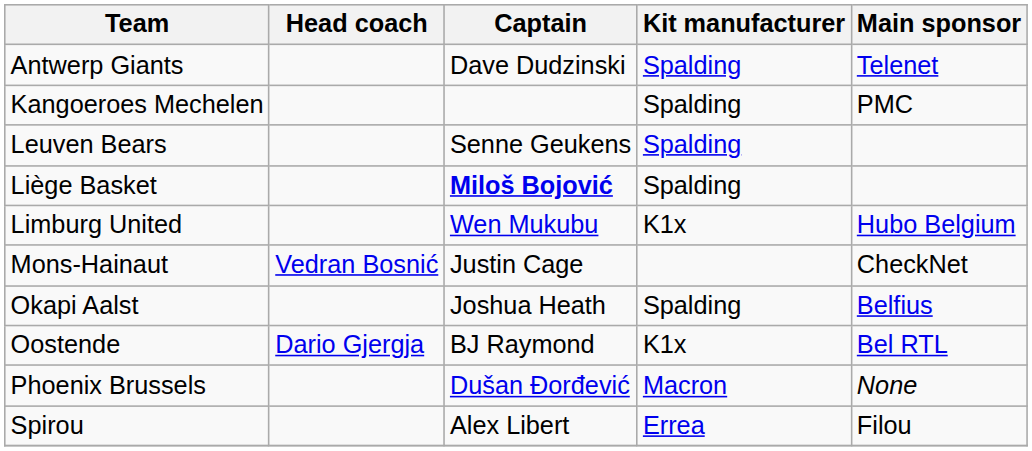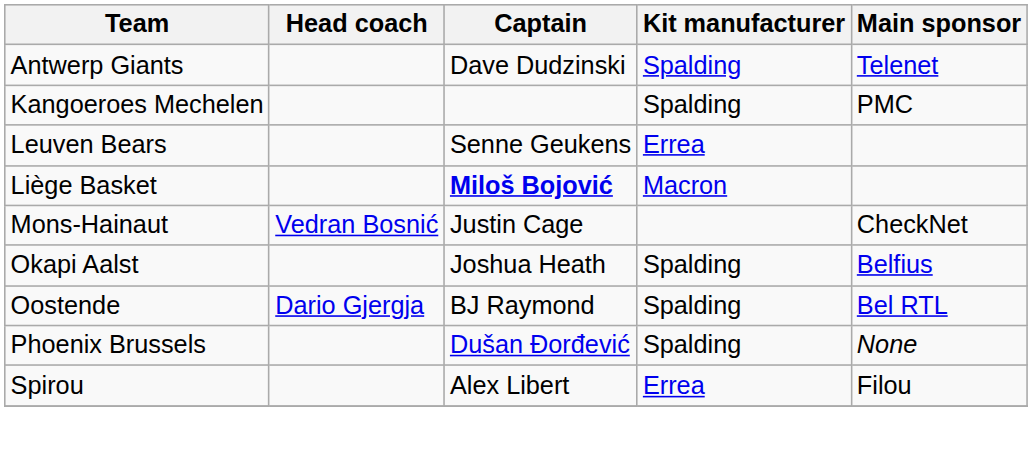 <table class="wikitable sortable">
 <tr>
 <th>Team</th>
 <th>Head coach</th>
 <th>Captain</th>
 <th>Kit manufacturer</th>
 <th>Main sponsor</th>
 </tr>
 <tr>
 <td>Antwerp Giants</td>
 <td> </td>
 <td> Dave Dudzinski</td>
 <td><a href='#'> Spalding</a></td>
 <td><a href='#'>Telenet</a></td>
 </tr>
 <tr>
 <td>Kangoeroes Mechelen</td>
 <td> </td>
 <td></td>
 <td>Spalding</td>
 <td>PMC</td>
 </tr>
 <tr>
 <td>Leuven Bears</td>
 <td> </td>
 <td> Senne Geukens</td>
-<td><a href='#'> Spalding</a></td>
+<td><a href='#'>Errea</a></td>
 <td></td>
 </tr>
 <tr>
 <td>Liège Basket</td>
 <td> </td>
 <td><strong> <a href='#'>Miloš Bojović</a></strong></td>
-<td>Spalding</td>
+<td><a href='#'>Macron</a></td>
 <td></td>
-</tr>
-<tr>
-<td>Limburg United</td>
-<td> </td>
-<td> <a href='#'>Wen Mukubu</a></td>
-<td>K1x</td>
-<td><a href='#'>Hubo Belgium</a></td>
 </tr>
 <tr>
 <td>Mons-Hainaut</td>
 <td> <a href='#'>Vedran Bosnić</a></td>
 <td> Justin Cage</td>
 <td></td>
 <td>CheckNet</td>
 </tr>
 <tr>
 <td>Okapi Aalst</td>
 <td> </td>
 <td> Joshua Heath</td>
 <td>Spalding</td>
 <td><a href='#'>Belfius</a></td>
 </tr>
 <tr>
 <td>Oostende</td>
 <td> <a href='#'>Dario Gjergja</a></td>
 <td> BJ Raymond</td>
-<td>K1x</td>
+<td>Spalding</td>
 <td><a href='#'>Bel RTL</a></td>
 </tr>
 <tr>
 <td>Phoenix Brussels</td>
 <td> </td>
 <td> <a href='#'>Dušan Đorđević</a></td>
-<td><a href='#'>Macron</a></td>
+<td>Spalding</td>
 <td><em>None</em></td>
 </tr>
 <tr>
 <td>Spirou</td>
 <td> </td>
 <td> Alex Libert</td>
 <td><a href='#'>Errea</a></td>
 <td>Filou</td>
 </tr>
 <tr>
 </tr>
 </table>
